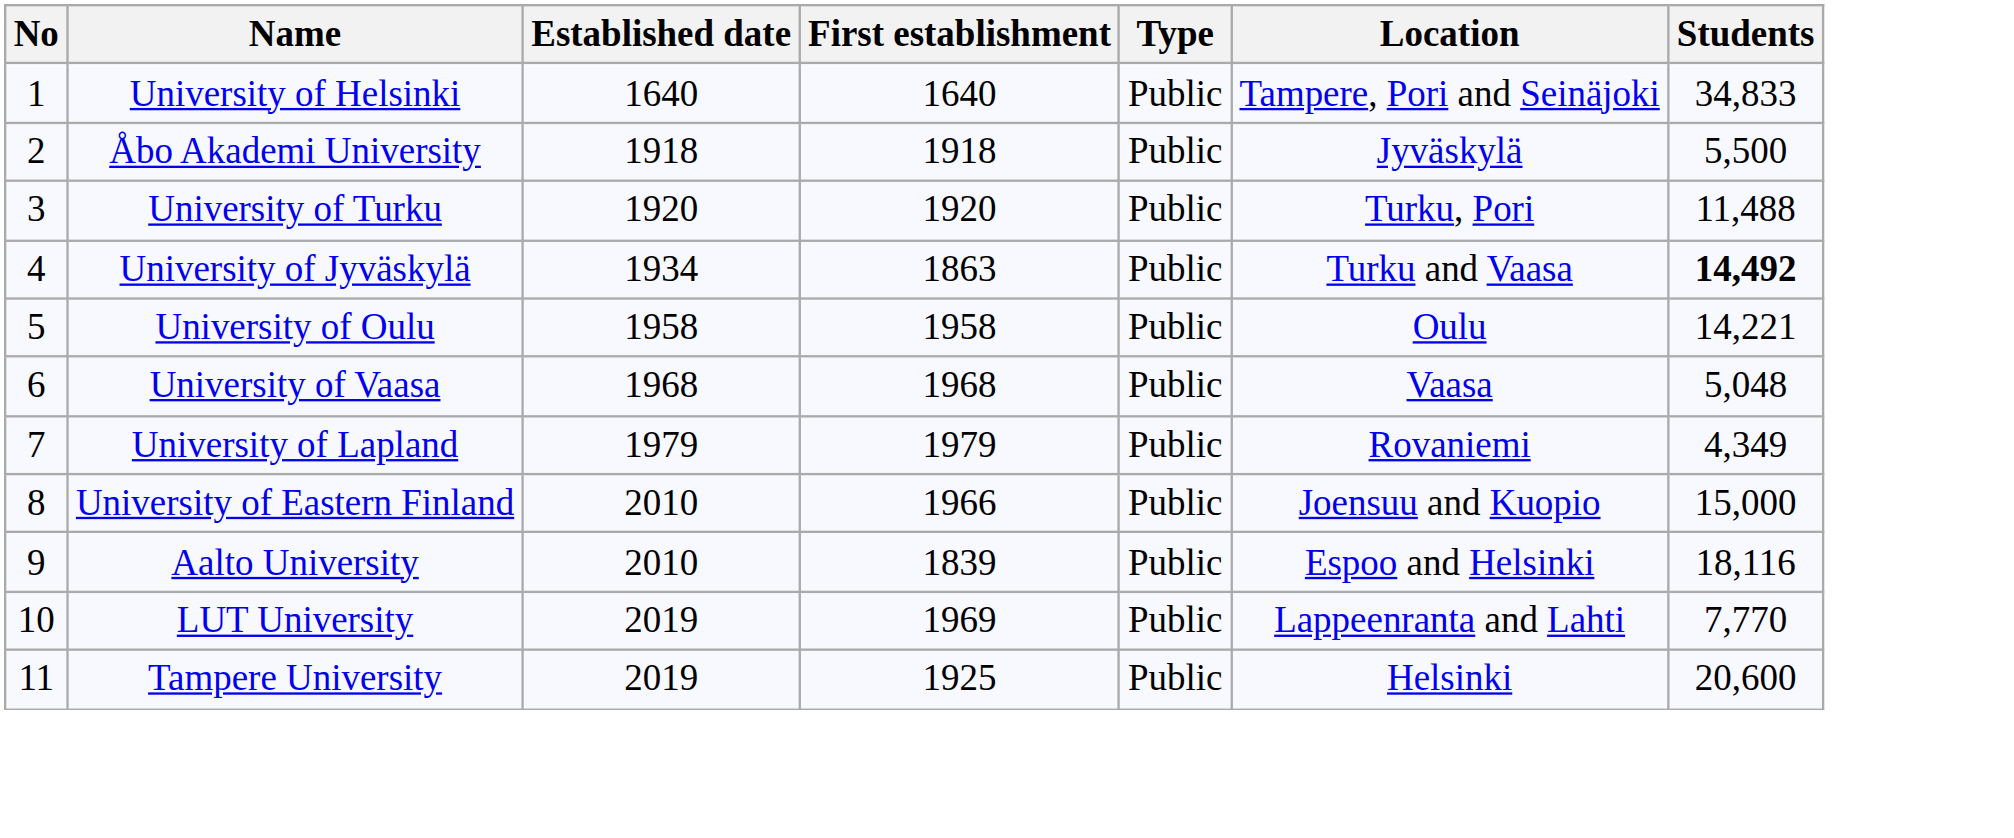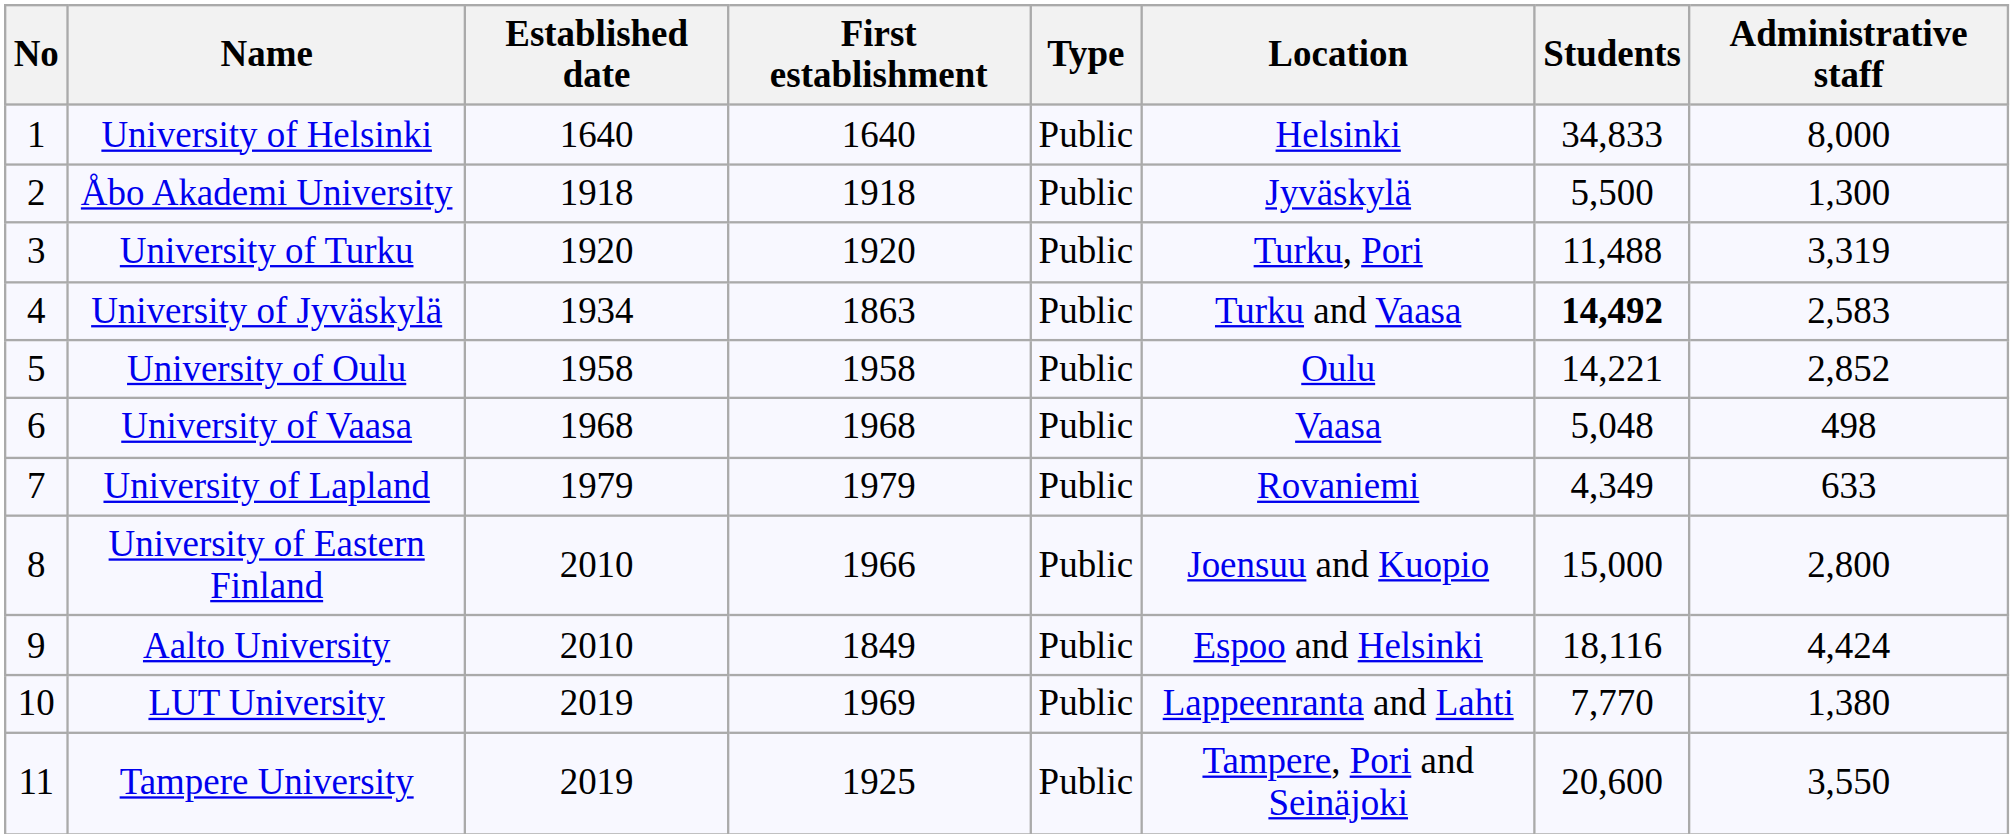 <table class = "wikitable sortable">
 <tr ---- align="center" valign="center" bgcolor="#dddddd">
 <th>No</th>
 <th>Name</th>
 <th>Established date</th>
 <th>First establishment</th>
 <th>Type</th>
 <th>Location</th>
 <th>Students</th>
+<th>Administrative staff</th>
 </tr>
 <tr ---- align="center" valign="center" bgcolor="#F8F8FF">
 <td>1</td>
 <td><a href='#'>University of Helsinki</a></td>
 <td>1640</td>
 <td>1640</td>
 <td>Public</td>
-<td><a href='#'>Tampere</a>, <a href='#'>Pori</a> and <a href='#'>Seinäjoki</a></td>
+<td><a href='#'>Helsinki</a></td>
 <td>34,833</td>
+<td>8,000 </td>
 </tr>
 <tr ---- align="center" valign="center" bgcolor="#F8F8FF">
 <td>2</td>
 <td><a href='#'>Åbo Akademi University</a></td>
 <td>1918</td>
 <td>1918</td>
 <td>Public</td>
 <td><a href='#'>Jyväskylä</a></td>
 <td>5,500</td>
+<td>1,300 </td>
 </tr>
 <tr ---- align="center" valign="center" bgcolor="#F8F8FF">
 <td>3</td>
 <td><a href='#'>University of Turku</a></td>
 <td>1920</td>
 <td>1920</td>
 <td>Public</td>
 <td><a href='#'>Turku</a>, <a href='#'>Pori</a></td>
 <td>11,488</td>
+<td>3,319 </td>
 </tr>
 <tr ---- align="center" valign="center" bgcolor="#F8F8FF">
 <td>4</td>
 <td><a href='#'>University of Jyväskylä</a></td>
 <td>1934</td>
 <td>1863</td>
 <td>Public</td>
 <td><a href='#'>Turku</a> and <a href='#'>Vaasa</a></td>
 <td><strong>14,492</strong></td>
+<td>2,583 </td>
 </tr>
 <tr ---- align="center" valign="center" bgcolor="#F8F8FF">
 <td>5</td>
 <td><a href='#'>University of Oulu</a></td>
 <td>1958</td>
 <td>1958</td>
 <td>Public</td>
 <td><a href='#'>Oulu</a></td>
 <td>14,221</td>
+<td>2,852 </td>
 </tr>
 <tr ---- align="center" valign="center" bgcolor="#F8F8FF">
 <td>6</td>
 <td><a href='#'>University of Vaasa</a></td>
 <td>1968</td>
 <td>1968</td>
 <td>Public</td>
 <td><a href='#'>Vaasa</a></td>
 <td>5,048</td>
+<td>498 </td>
 </tr>
 <tr ---- align="center" valign="center" bgcolor="#F8F8FF">
 <td>7</td>
 <td><a href='#'>University of Lapland</a></td>
 <td>1979</td>
 <td>1979</td>
 <td>Public</td>
 <td><a href='#'>Rovaniemi</a></td>
 <td>4,349</td>
+<td>633 </td>
 </tr>
 <tr ---- align="center" valign="center" bgcolor="#F8F8FF">
 <td>8</td>
 <td><a href='#'>University of Eastern Finland</a></td>
 <td>2010</td>
 <td>1966</td>
 <td>Public</td>
 <td><a href='#'>Joensuu</a> and <a href='#'>Kuopio</a></td>
 <td>15,000</td>
+<td>2,800 </td>
 </tr>
 <tr ---- align="center" valign="center" bgcolor="#F8F8FF">
 <td>9</td>
 <td><a href='#'>Aalto University</a></td>
 <td>2010</td>
-<td>1839</td>
+<td>1849</td>
 <td>Public</td>
 <td><a href='#'>Espoo</a> and <a href='#'>Helsinki</a></td>
 <td>18,116</td>
+<td>4,424 </td>
 </tr>
 <tr ---- align="center" valign="center" bgcolor="#F8F8FF">
 <td>10</td>
 <td><a href='#'>LUT University</a></td>
 <td>2019</td>
 <td>1969</td>
 <td>Public</td>
 <td><a href='#'>Lappeenranta</a> and <a href='#'>Lahti</a></td>
 <td>7,770</td>
+<td>1,380 </td>
 </tr>
 <tr ---- align="center" valign="center" bgcolor="#F8F8FF">
 <td>11</td>
 <td><a href='#'>Tampere University</a></td>
 <td>2019</td>
 <td>1925</td>
 <td>Public</td>
-<td><a href='#'>Helsinki</a></td>
+<td><a href='#'>Tampere</a>, <a href='#'>Pori</a> and <a href='#'>Seinäjoki</a></td>
 <td>20,600</td>
+<td>3,550 </td>
 </tr>
 </table>
